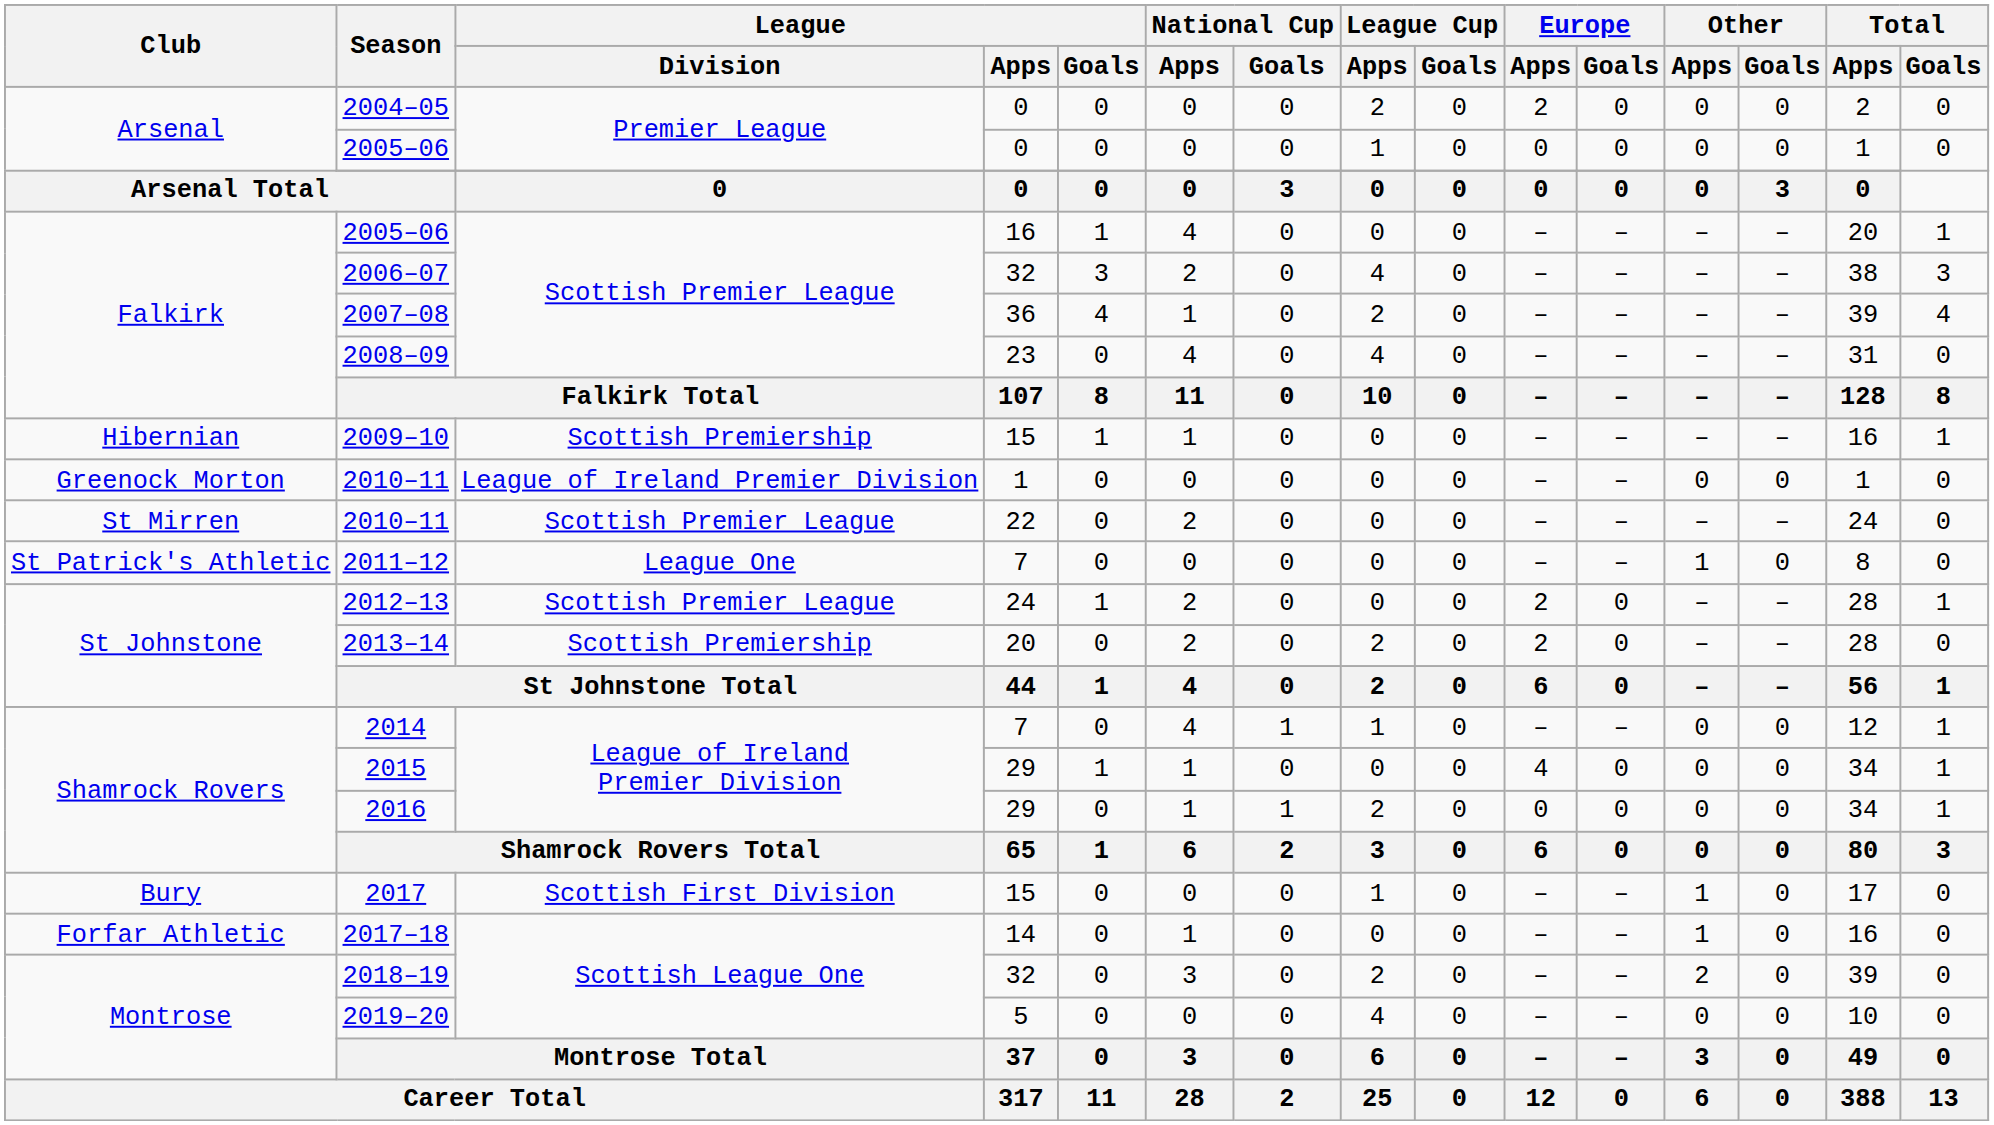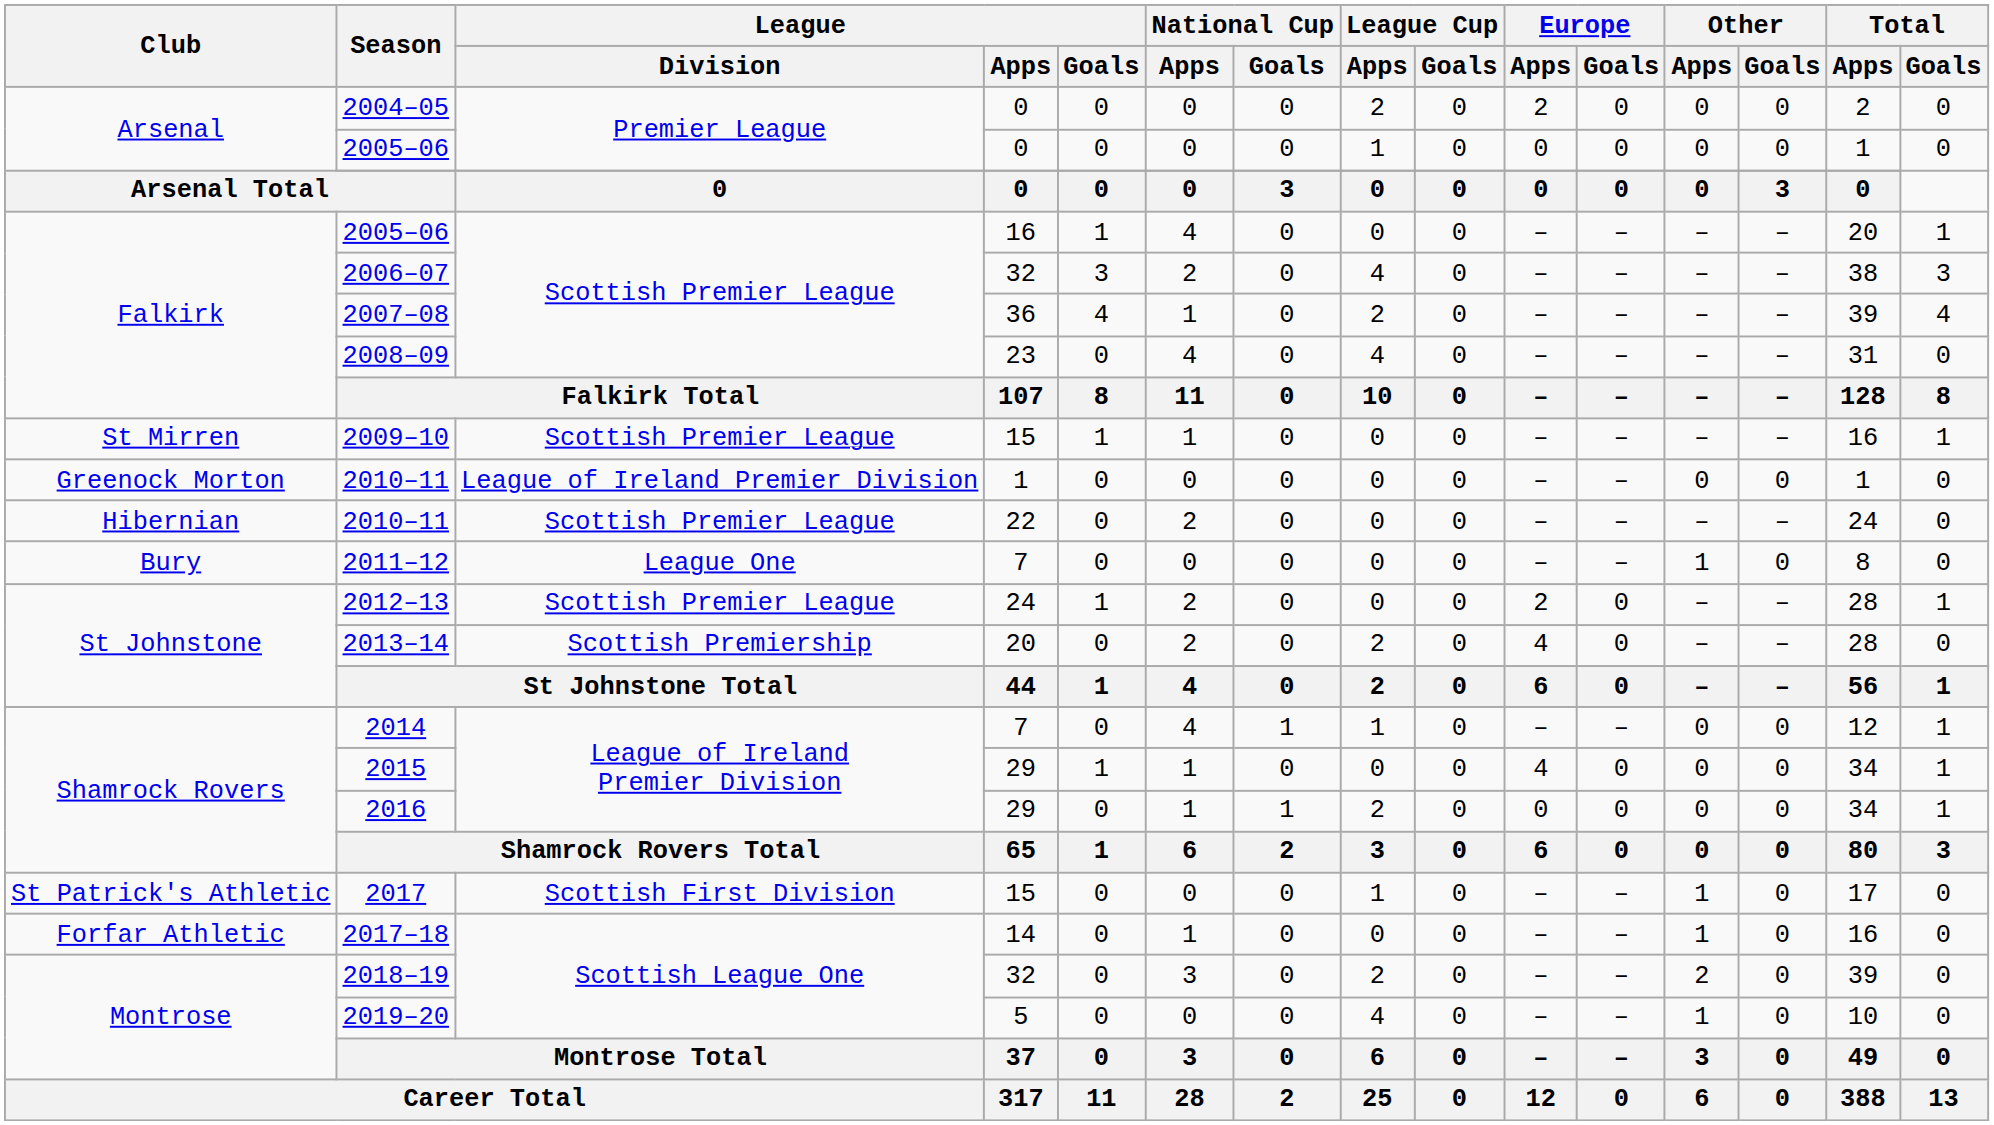 <table class="wikitable" style="text-align: center">
 <tr>
 <th rowspan=2>Club</th>
 <th rowspan=2>Season</th>
 <th colspan=3>League</th>
 <th colspan=2>National Cup</th>
 <th colspan=2>League Cup</th>
 <th colspan=2><a href='#'>Europe</a></th>
 <th colspan=2>Other</th>
 <th colspan=2>Total</th>
 </tr>
 <tr>
 <th>Division</th>
 <th>Apps</th>
 <th>Goals</th>
 <th>Apps</th>
 <th>Goals</th>
 <th>Apps</th>
 <th>Goals</th>
 <th>Apps</th>
 <th>Goals</th>
 <th>Apps</th>
 <th>Goals</th>
 <th>Apps</th>
 <th>Goals</th>
 </tr>
 <tr>
 <td rowspan="3"><a href='#'>Arsenal</a></td>
 <td><a href='#'>2004–05</a></td>
 <td rowspan="2"><a href='#'>Premier League</a></td>
 <td>0</td>
 <td>0</td>
 <td>0</td>
 <td>0</td>
 <td>2</td>
 <td>0</td>
 <td>2</td>
 <td>0</td>
 <td>0</td>
 <td>0</td>
 <td>2</td>
 <td>0</td>
 </tr>
 <tr>
 <td><a href='#'>2005–06</a></td>
 <td>0</td>
 <td>0</td>
 <td>0</td>
 <td>0</td>
 <td>1</td>
 <td>0</td>
 <td>0</td>
 <td>0</td>
 <td>0</td>
 <td>0</td>
 <td>1</td>
 <td>0</td>
 </tr>
 <tr>
 </tr>
 <tr>
 <th colspan="2">Arsenal Total</th>
 <th>0</th>
 <th>0</th>
 <th>0</th>
 <th>0</th>
 <th>3</th>
 <th>0</th>
 <th>0</th>
 <th>0</th>
 <th>0</th>
 <th>0</th>
 <th>3</th>
 <th>0</th>
 </tr>
 <tr>
 <td rowspan="5"><a href='#'>Falkirk</a></td>
 <td><a href='#'>2005–06</a></td>
 <td rowspan="4"><a href='#'>Scottish Premier League</a></td>
 <td>16</td>
 <td>1</td>
 <td>4</td>
 <td>0</td>
 <td>0</td>
 <td>0</td>
 <td>–</td>
 <td>–</td>
 <td>–</td>
 <td>–</td>
 <td>20</td>
 <td>1</td>
 </tr>
 <tr>
 <td><a href='#'>2006–07</a></td>
 <td>32</td>
 <td>3</td>
 <td>2</td>
 <td>0</td>
 <td>4</td>
 <td>0</td>
 <td>–</td>
 <td>–</td>
 <td>–</td>
 <td>–</td>
 <td>38</td>
 <td>3</td>
 </tr>
 <tr>
 <td><a href='#'>2007–08</a></td>
 <td>36</td>
 <td>4</td>
 <td>1</td>
 <td>0</td>
 <td>2</td>
 <td>0</td>
 <td>–</td>
 <td>–</td>
 <td>–</td>
 <td>–</td>
 <td>39</td>
 <td>4</td>
 </tr>
 <tr>
 <td><a href='#'>2008–09</a></td>
 <td>23</td>
 <td>0</td>
 <td>4</td>
 <td>0</td>
 <td>4</td>
 <td>0</td>
 <td>–</td>
 <td>–</td>
 <td>–</td>
 <td>–</td>
 <td>31</td>
 <td>0</td>
 </tr>
 <tr>
 <th colspan="2">Falkirk Total</th>
 <th>107</th>
 <th>8</th>
 <th>11</th>
 <th>0</th>
 <th>10</th>
 <th>0</th>
 <th>–</th>
 <th>–</th>
 <th>–</th>
 <th>–</th>
 <th>128</th>
 <th>8</th>
 </tr>
 <tr>
-<td><a href='#'>Hibernian</a></td>
+<td><a href='#'>St Mirren</a></td>
 <td><a href='#'>2009–10</a></td>
-<td><a href='#'>Scottish Premiership</a></td>
+<td><a href='#'>Scottish Premier League</a></td>
 <td>15</td>
 <td>1</td>
 <td>1</td>
 <td>0</td>
 <td>0</td>
 <td>0</td>
 <td>–</td>
 <td>–</td>
 <td>–</td>
 <td>–</td>
 <td>16</td>
 <td>1</td>
 </tr>
 <tr>
 <td><a href='#'>Greenock Morton</a></td>
 <td><a href='#'>2010–11</a></td>
 <td><a href='#'>League of Ireland Premier Division</a></td>
 <td>1</td>
 <td>0</td>
 <td>0</td>
 <td>0</td>
 <td>0</td>
 <td>0</td>
 <td>–</td>
 <td>–</td>
 <td>0</td>
 <td>0</td>
 <td>1</td>
 <td>0</td>
 </tr>
 <tr>
-<td><a href='#'>St Mirren</a></td>
+<td><a href='#'>Hibernian</a></td>
 <td><a href='#'>2010–11</a></td>
 <td><a href='#'>Scottish Premier League</a></td>
 <td>22</td>
 <td>0</td>
 <td>2</td>
 <td>0</td>
 <td>0</td>
 <td>0</td>
 <td>–</td>
 <td>–</td>
 <td>–</td>
 <td>–</td>
 <td>24</td>
 <td>0</td>
 </tr>
 <tr>
-<td><a href='#'>St Patrick's Athletic</a></td>
+<td><a href='#'>Bury</a></td>
 <td><a href='#'>2011–12</a></td>
 <td><a href='#'>League One</a></td>
 <td>7</td>
 <td>0</td>
 <td>0</td>
 <td>0</td>
 <td>0</td>
 <td>0</td>
 <td>–</td>
 <td>–</td>
 <td>1</td>
 <td>0</td>
 <td>8</td>
 <td>0</td>
 </tr>
 <tr>
 <td rowspan="3"><a href='#'>St Johnstone</a></td>
 <td><a href='#'>2012–13</a></td>
 <td><a href='#'>Scottish Premier League</a></td>
 <td>24</td>
 <td>1</td>
 <td>2</td>
 <td>0</td>
 <td>0</td>
 <td>0</td>
 <td>2</td>
 <td>0</td>
 <td>–</td>
 <td>–</td>
 <td>28</td>
 <td>1</td>
 </tr>
 <tr>
 <td><a href='#'>2013–14</a></td>
 <td><a href='#'>Scottish Premiership</a></td>
 <td>20</td>
 <td>0</td>
 <td>2</td>
 <td>0</td>
 <td>2</td>
 <td>0</td>
-<td>2</td>
+<td>4</td>
 <td>0</td>
 <td>–</td>
 <td>–</td>
 <td>28</td>
 <td>0</td>
 </tr>
 <tr>
 <th colspan="2">St Johnstone Total</th>
 <th>44</th>
 <th>1</th>
 <th>4</th>
 <th>0</th>
 <th>2</th>
 <th>0</th>
 <th>6</th>
 <th>0</th>
 <th>–</th>
 <th>–</th>
 <th>56</th>
 <th>1</th>
 </tr>
 <tr>
 <td rowspan="4"><a href='#'>Shamrock Rovers</a></td>
 <td><a href='#'>2014</a></td>
 <td rowspan=3><a href='#'>League of Ireland<br>Premier Division</a></td>
 <td>7</td>
 <td>0</td>
 <td>4</td>
 <td>1</td>
 <td>1</td>
 <td>0</td>
 <td>–</td>
 <td>–</td>
 <td>0</td>
 <td>0</td>
 <td>12</td>
 <td>1</td>
 </tr>
 <tr>
 <td><a href='#'>2015</a></td>
 <td>29</td>
 <td>1</td>
 <td>1</td>
 <td>0</td>
 <td>0</td>
 <td>0</td>
 <td>4</td>
 <td>0</td>
 <td>0</td>
 <td>0</td>
 <td>34</td>
 <td>1</td>
 </tr>
 <tr>
 <td><a href='#'>2016</a></td>
 <td>29</td>
 <td>0</td>
 <td>1</td>
 <td>1</td>
 <td>2</td>
 <td>0</td>
 <td>0</td>
 <td>0</td>
 <td>0</td>
 <td>0</td>
 <td>34</td>
 <td>1</td>
 </tr>
 <tr>
 <th colspan="2">Shamrock Rovers Total</th>
 <th>65</th>
 <th>1</th>
 <th>6</th>
 <th>2</th>
 <th>3</th>
 <th>0</th>
 <th>6</th>
 <th>0</th>
 <th>0</th>
 <th>0</th>
 <th>80</th>
 <th>3</th>
 </tr>
 <tr>
-<td><a href='#'>Bury</a></td>
+<td><a href='#'>St Patrick's Athletic</a></td>
 <td><a href='#'>2017</a></td>
 <td><a href='#'>Scottish First Division</a></td>
 <td>15</td>
 <td>0</td>
 <td>0</td>
 <td>0</td>
 <td>1</td>
 <td>0</td>
 <td>–</td>
 <td>–</td>
 <td>1</td>
 <td>0</td>
 <td>17</td>
 <td>0</td>
 </tr>
 <tr>
 <td><a href='#'>Forfar Athletic</a></td>
 <td><a href='#'>2017–18</a></td>
 <td rowspan=3><a href='#'>Scottish League One</a></td>
 <td>14</td>
 <td>0</td>
 <td>1</td>
 <td>0</td>
 <td>0</td>
 <td>0</td>
 <td>–</td>
 <td>–</td>
 <td>1</td>
 <td>0</td>
 <td>16</td>
 <td>0</td>
 </tr>
 <tr>
 <td rowspan="3"><a href='#'>Montrose</a></td>
 <td><a href='#'>2018–19</a></td>
 <td>32</td>
 <td>0</td>
 <td>3</td>
 <td>0</td>
 <td>2</td>
 <td>0</td>
 <td>–</td>
 <td>–</td>
 <td>2</td>
 <td>0</td>
 <td>39</td>
 <td>0</td>
 </tr>
 <tr>
 <td><a href='#'>2019–20</a></td>
 <td>5</td>
 <td>0</td>
 <td>0</td>
 <td>0</td>
 <td>4</td>
 <td>0</td>
 <td>–</td>
 <td>–</td>
-<td>0</td>
+<td>1</td>
 <td>0</td>
 <td>10</td>
 <td>0</td>
 </tr>
 <tr>
 <th colspan="2">Montrose Total</th>
 <th>37</th>
 <th>0</th>
 <th>3</th>
 <th>0</th>
 <th>6</th>
 <th>0</th>
 <th>–</th>
 <th>–</th>
 <th>3</th>
 <th>0</th>
 <th>49</th>
 <th>0</th>
 </tr>
 <tr>
 <th colspan="3">Career Total</th>
 <th>317</th>
 <th>11</th>
 <th>28</th>
 <th>2</th>
 <th>25</th>
 <th>0</th>
 <th>12</th>
 <th>0</th>
 <th>6</th>
 <th>0</th>
 <th>388</th>
 <th>13</th>
 </tr>
 </table>
